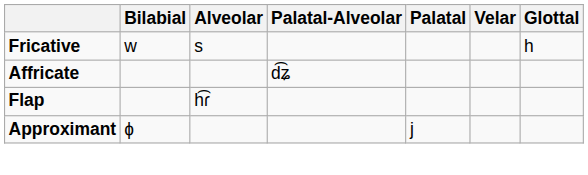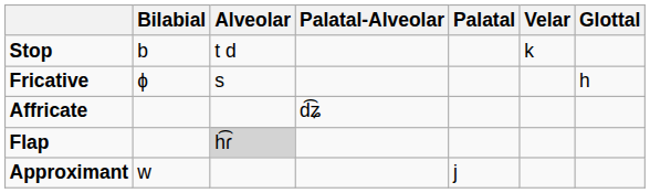 <table class="wikitable">
 <tr>
 <th></th>
 <th>Bilabial</th>
 <th>Alveolar</th>
 <th>Palatal-Alveolar</th>
 <th>Palatal</th>
 <th>Velar</th>
 <th>Glottal</th>
 </tr>
 <tr>
+<td><strong>Stop</strong></td>
+<td>b</td>
+<td>t  d</td>
+<td></td>
+<td></td>
+<td>k</td>
+<td></td>
+</tr>
+<tr>
 <td><strong>Fricative</strong></td>
-<td>w</td>
+<td>ɸ</td>
 <td>s</td>
 <td></td>
 <td></td>
 <td></td>
 <td>h</td>
 </tr>
 <tr>
 <td><strong>Affricate</strong></td>
 <td></td>
 <td></td>
 <td>d͡ʑ</td>
 <td></td>
 <td></td>
 <td></td>
 </tr>
 <tr>
 <td><strong>Flap</strong></td>
 <td></td>
-<td>h͡ɾ</td>
+<td style="background: lightgrey;">h͡ɾ</td>
 <td></td>
 <td></td>
 <td></td>
 <td></td>
 </tr>
 <tr>
 <td><strong>Approximant</strong></td>
-<td>ɸ</td>
+<td>w</td>
 <td></td>
 <td></td>
 <td>j</td>
 <td></td>
 <td></td>
 </tr>
 </table>
